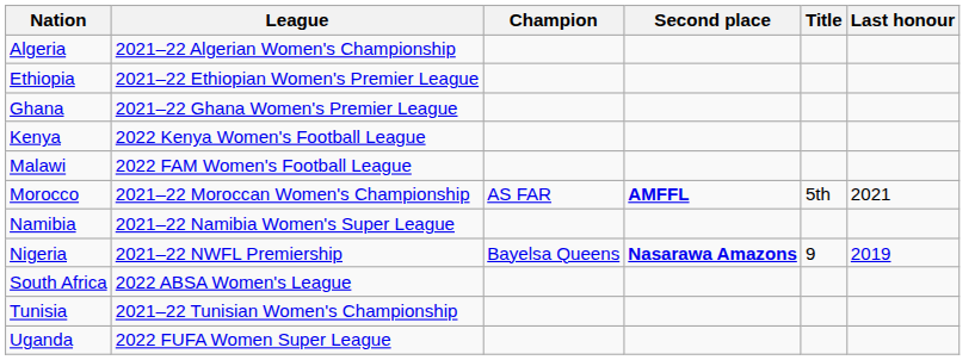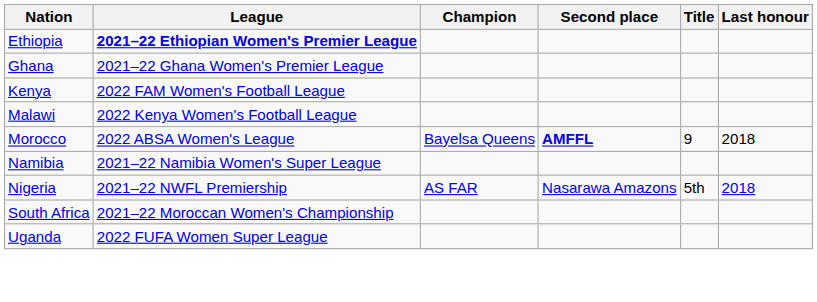 <table class=wikitable style="font-size:14px">
 <tr>
 <th>Nation</th>
 <th>League</th>
 <th>Champion</th>
 <th>Second place</th>
 <th data-sort-type="number">Title</th>
 <th>Last honour</th>
 </tr>
 <tr>
-<td> <a href='#'>Algeria</a></td>
-<td><a href='#'>2021–22 Algerian Women's Championship</a></td>
-<td></td>
-<td></td>
-<td></td>
-<td></td>
-</tr>
-<tr>
 <td> <a href='#'>Ethiopia</a></td>
-<td><a href='#'>2021–22 Ethiopian Women's Premier League</a></td>
+<td><strong><a href='#'>2021–22 Ethiopian Women's Premier League</a></strong></td>
 <td></td>
 <td></td>
 <td></td>
 <td></td>
 </tr>
 <tr>
 <td> <a href='#'>Ghana</a></td>
 <td><a href='#'>2021–22 Ghana Women's Premier League</a></td>
 <td></td>
 <td></td>
 <td></td>
 <td></td>
 </tr>
 <tr>
 <td> <a href='#'>Kenya</a></td>
+<td><a href='#'>2022 FAM Women's Football League</a></td>
+<td></td>
+<td></td>
+<td></td>
+<td></td>
+</tr>
+<tr>
+<td> <a href='#'>Malawi</a></td>
 <td><a href='#'>2022 Kenya Women's Football League</a></td>
 <td></td>
 <td></td>
 <td></td>
 <td></td>
 </tr>
 <tr>
-<td> <a href='#'>Malawi</a></td>
-<td><a href='#'>2022 FAM Women's Football League</a></td>
-<td></td>
-<td></td>
-<td></td>
-<td></td>
-</tr>
-<tr>
 <td> <a href='#'>Morocco</a></td>
-<td><a href='#'>2021–22 Moroccan Women's Championship</a></td>
-<td><a href='#'>AS FAR</a></td>
+<td align=left><a href='#'>2022 ABSA Women's League</a></td>
+<td><a href='#'>Bayelsa Queens</a></td>
 <td><strong><a href='#'>AMFFL</a></strong></td>
-<td>5th</td>
-<td>2021</td>
+<td>9</td>
+<td>2018</td>
 </tr>
 <tr>
 <td> <a href='#'>Namibia</a></td>
 <td><a href='#'>2021–22 Namibia Women's Super League</a></td>
 <td></td>
 <td></td>
 <td></td>
 <td></td>
 </tr>
 <tr>
 <td> <a href='#'>Nigeria</a></td>
 <td><a href='#'>2021–22 NWFL Premiership</a></td>
-<td><a href='#'>Bayelsa Queens</a></td>
-<td><strong><a href='#'>Nasarawa Amazons</a></strong></td>
-<td>9</td>
-<td><a href='#'>2019</a></td>
+<td><a href='#'>AS FAR</a></td>
+<td><a href='#'>Nasarawa Amazons</a></td>
+<td>5th</td>
+<td><a href='#'>2018</a></td>
 </tr>
 <tr>
 <td align=left> <a href='#'>South Africa</a></td>
-<td align=left><a href='#'>2022 ABSA Women's League</a></td>
-<td></td>
-<td></td>
-<td></td>
-<td></td>
-</tr>
-<tr>
-<td> <a href='#'>Tunisia</a></td>
-<td><a href='#'>2021–22 Tunisian Women's Championship</a></td>
+<td><a href='#'>2021–22 Moroccan Women's Championship</a></td>
 <td></td>
 <td></td>
 <td></td>
 <td></td>
 </tr>
 <tr>
 <td> <a href='#'>Uganda</a></td>
 <td><a href='#'>2022 FUFA Women Super League</a></td>
 <td></td>
 <td></td>
 <td></td>
 <td></td>
 </tr>
 </table>
